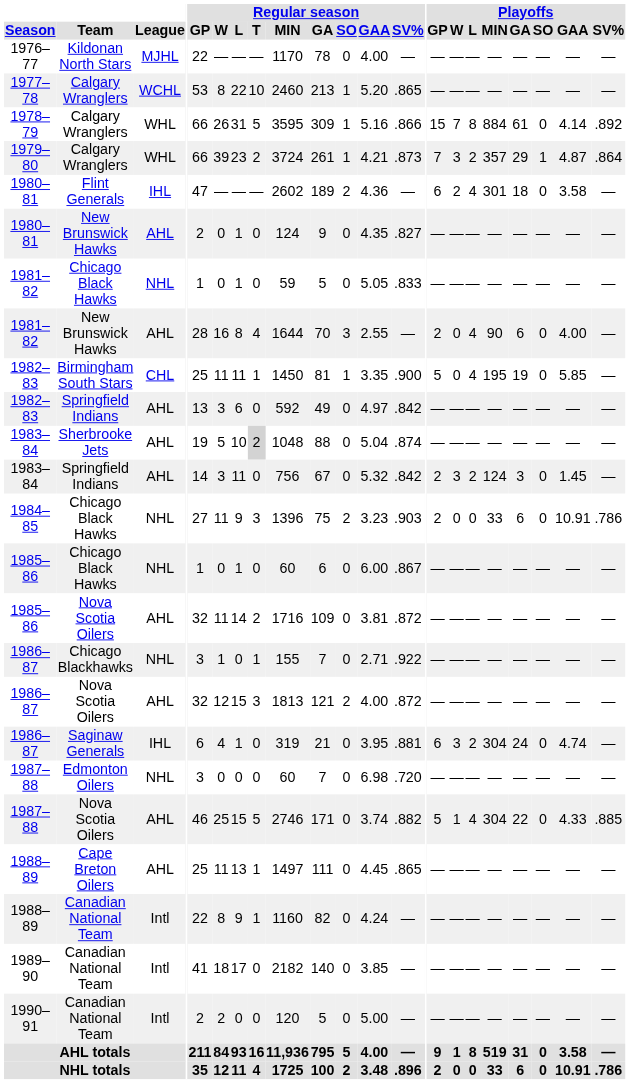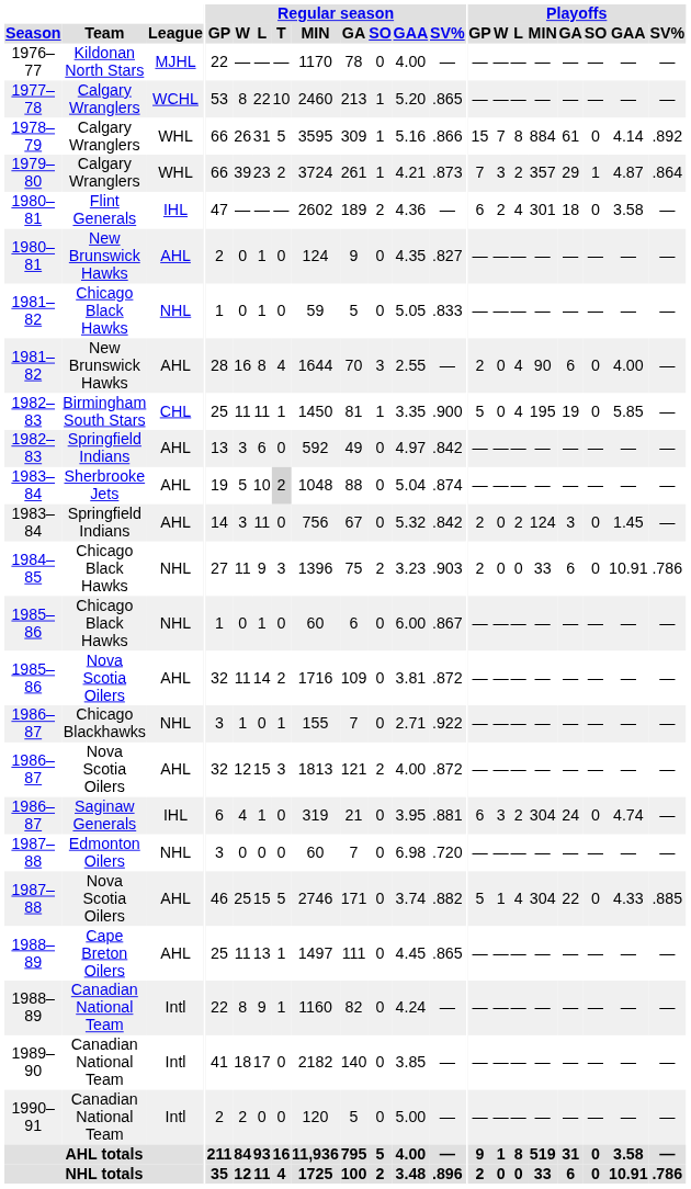 <table border="0" cellpadding="1" cellspacing="0" style="width:90%; text-align:center;">
 <tr bgcolor="#e0e0e0">
 <th colspan="3" bgcolor="#ffffff"></th>
 <th rowspan="99" bgcolor="#ffffff"></th>
 <th colspan="9" bgcolor="#e0e0e0"><a href='#'>Regular season</a></th>
 <th rowspan="99" bgcolor="#ffffff"></th>
 <th colspan="8" bgcolor="#e0e0e0"><a href='#'>Playoffs</a></th>
 </tr>
 <tr bgcolor="#e0e0e0">
 <th><a href='#'>Season</a></th>
 <th>Team</th>
 <th>League</th>
 <th>GP</th>
 <th>W</th>
 <th>L</th>
 <th>T</th>
 <th>MIN</th>
 <th>GA</th>
 <th><a href='#'>SO</a></th>
 <th><a href='#'>GAA</a></th>
 <th><a href='#'>SV%</a></th>
 <th>GP</th>
 <th>W</th>
 <th>L</th>
 <th>MIN</th>
 <th>GA</th>
 <th>SO</th>
 <th>GAA</th>
 <th>SV%</th>
 </tr>
 <tr>
 <td>1976–77</td>
 <td><a href='#'>Kildonan North Stars</a></td>
 <td><a href='#'>MJHL</a></td>
 <td>22</td>
 <td>—</td>
 <td>—</td>
 <td>—</td>
 <td>1170</td>
 <td>78</td>
 <td>0</td>
 <td>4.00</td>
 <td>—</td>
 <td>—</td>
 <td>—</td>
 <td>—</td>
 <td>—</td>
 <td>—</td>
 <td>—</td>
 <td>—</td>
 <td>—</td>
 </tr>
 <tr bgcolor="#f0f0f0">
 <td><a href='#'>1977–78</a></td>
 <td><a href='#'>Calgary Wranglers</a></td>
 <td><a href='#'>WCHL</a></td>
 <td>53</td>
 <td>8</td>
 <td>22</td>
 <td>10</td>
 <td>2460</td>
 <td>213</td>
 <td>1</td>
 <td>5.20</td>
 <td>.865</td>
 <td>—</td>
 <td>—</td>
 <td>—</td>
 <td>—</td>
 <td>—</td>
 <td>—</td>
 <td>—</td>
 <td>—</td>
 </tr>
 <tr>
 <td><a href='#'>1978–79</a></td>
 <td>Calgary Wranglers</td>
 <td>WHL</td>
 <td>66</td>
 <td>26</td>
 <td>31</td>
 <td>5</td>
 <td>3595</td>
 <td>309</td>
 <td>1</td>
 <td>5.16</td>
 <td>.866</td>
 <td>15</td>
 <td>7</td>
 <td>8</td>
 <td>884</td>
 <td>61</td>
 <td>0</td>
 <td>4.14</td>
 <td>.892</td>
 </tr>
 <tr bgcolor="#f0f0f0">
 <td><a href='#'>1979–80</a></td>
 <td>Calgary Wranglers</td>
 <td>WHL</td>
 <td>66</td>
 <td>39</td>
 <td>23</td>
 <td>2</td>
 <td>3724</td>
 <td>261</td>
 <td>1</td>
 <td>4.21</td>
 <td>.873</td>
 <td>7</td>
 <td>3</td>
 <td>2</td>
 <td>357</td>
 <td>29</td>
 <td>1</td>
 <td>4.87</td>
 <td>.864</td>
 </tr>
 <tr>
 <td><a href='#'>1980–81</a></td>
 <td><a href='#'>Flint Generals</a></td>
 <td><a href='#'>IHL</a></td>
 <td>47</td>
 <td>—</td>
 <td>—</td>
 <td>—</td>
 <td>2602</td>
 <td>189</td>
 <td>2</td>
 <td>4.36</td>
 <td>—</td>
 <td>6</td>
 <td>2</td>
 <td>4</td>
 <td>301</td>
 <td>18</td>
 <td>0</td>
 <td>3.58</td>
 <td>—</td>
 </tr>
 <tr bgcolor="#f0f0f0">
 <td><a href='#'>1980–81</a></td>
 <td><a href='#'>New Brunswick Hawks</a></td>
 <td><a href='#'>AHL</a></td>
 <td>2</td>
 <td>0</td>
 <td>1</td>
 <td>0</td>
 <td>124</td>
 <td>9</td>
 <td>0</td>
 <td>4.35</td>
 <td>.827</td>
 <td>—</td>
 <td>—</td>
 <td>—</td>
 <td>—</td>
 <td>—</td>
 <td>—</td>
 <td>—</td>
 <td>—</td>
 </tr>
 <tr>
 <td><a href='#'>1981–82</a></td>
 <td><a href='#'>Chicago Black Hawks</a></td>
 <td><a href='#'>NHL</a></td>
 <td>1</td>
 <td>0</td>
 <td>1</td>
 <td>0</td>
 <td>59</td>
 <td>5</td>
 <td>0</td>
 <td>5.05</td>
 <td>.833</td>
 <td>—</td>
 <td>—</td>
 <td>—</td>
 <td>—</td>
 <td>—</td>
 <td>—</td>
 <td>—</td>
 <td>—</td>
 </tr>
 <tr bgcolor="#f0f0f0">
 <td><a href='#'>1981–82</a></td>
 <td>New Brunswick Hawks</td>
 <td>AHL</td>
 <td>28</td>
 <td>16</td>
 <td>8</td>
 <td>4</td>
 <td>1644</td>
 <td>70</td>
 <td>3</td>
 <td>2.55</td>
 <td>—</td>
 <td>2</td>
 <td>0</td>
 <td>4</td>
 <td>90</td>
 <td>6</td>
 <td>0</td>
 <td>4.00</td>
 <td>—</td>
 </tr>
 <tr>
 <td><a href='#'>1982–83</a></td>
 <td><a href='#'>Birmingham South Stars</a></td>
 <td><a href='#'>CHL</a></td>
 <td>25</td>
 <td>11</td>
 <td>11</td>
 <td>1</td>
 <td>1450</td>
 <td>81</td>
 <td>1</td>
 <td>3.35</td>
 <td>.900</td>
 <td>5</td>
 <td>0</td>
 <td>4</td>
 <td>195</td>
 <td>19</td>
 <td>0</td>
 <td>5.85</td>
 <td>—</td>
 </tr>
 <tr bgcolor="#f0f0f0">
 <td><a href='#'>1982–83</a></td>
 <td><a href='#'>Springfield Indians</a></td>
 <td>AHL</td>
 <td>13</td>
 <td>3</td>
 <td>6</td>
 <td>0</td>
 <td>592</td>
 <td>49</td>
 <td>0</td>
 <td>4.97</td>
 <td>.842</td>
 <td>—</td>
 <td>—</td>
 <td>—</td>
 <td>—</td>
 <td>—</td>
 <td>—</td>
 <td>—</td>
 <td>—</td>
 </tr>
 <tr>
 <td><a href='#'>1983–84</a></td>
 <td><a href='#'>Sherbrooke Jets</a></td>
 <td>AHL</td>
 <td>19</td>
 <td>5</td>
 <td>10</td>
 <td style="background: lightgrey;">2</td>
 <td>1048</td>
 <td>88</td>
 <td>0</td>
 <td>5.04</td>
 <td>.874</td>
 <td>—</td>
 <td>—</td>
 <td>—</td>
 <td>—</td>
 <td>—</td>
 <td>—</td>
 <td>—</td>
 <td>—</td>
 </tr>
 <tr bgcolor="#f0f0f0">
 <td>1983–84</td>
 <td>Springfield Indians</td>
 <td>AHL</td>
 <td>14</td>
 <td>3</td>
 <td>11</td>
 <td>0</td>
 <td>756</td>
 <td>67</td>
 <td>0</td>
 <td>5.32</td>
 <td>.842</td>
 <td>2</td>
-<td>3</td>
+<td>0</td>
 <td>2</td>
 <td>124</td>
 <td>3</td>
 <td>0</td>
 <td>1.45</td>
 <td>—</td>
 </tr>
 <tr>
 <td><a href='#'>1984–85</a></td>
 <td>Chicago Black Hawks</td>
 <td>NHL</td>
 <td>27</td>
 <td>11</td>
 <td>9</td>
 <td>3</td>
 <td>1396</td>
 <td>75</td>
 <td>2</td>
 <td>3.23</td>
 <td>.903</td>
 <td>2</td>
 <td>0</td>
 <td>0</td>
 <td>33</td>
 <td>6</td>
 <td>0</td>
 <td>10.91</td>
 <td>.786</td>
 </tr>
 <tr bgcolor="#f0f0f0">
 <td><a href='#'>1985–86</a></td>
 <td>Chicago Black Hawks</td>
 <td>NHL</td>
 <td>1</td>
 <td>0</td>
 <td>1</td>
 <td>0</td>
 <td>60</td>
 <td>6</td>
 <td>0</td>
 <td>6.00</td>
 <td>.867</td>
 <td>—</td>
 <td>—</td>
 <td>—</td>
 <td>—</td>
 <td>—</td>
 <td>—</td>
 <td>—</td>
 <td>—</td>
 </tr>
 <tr>
 <td><a href='#'>1985–86</a></td>
 <td><a href='#'>Nova Scotia Oilers</a></td>
 <td>AHL</td>
 <td>32</td>
 <td>11</td>
 <td>14</td>
 <td>2</td>
 <td>1716</td>
 <td>109</td>
 <td>0</td>
 <td>3.81</td>
 <td>.872</td>
 <td>—</td>
 <td>—</td>
 <td>—</td>
 <td>—</td>
 <td>—</td>
 <td>—</td>
 <td>—</td>
 <td>—</td>
 </tr>
 <tr bgcolor="#f0f0f0">
 <td><a href='#'>1986–87</a></td>
 <td>Chicago Blackhawks</td>
 <td>NHL</td>
 <td>3</td>
 <td>1</td>
 <td>0</td>
 <td>1</td>
 <td>155</td>
 <td>7</td>
 <td>0</td>
 <td>2.71</td>
 <td>.922</td>
 <td>—</td>
 <td>—</td>
 <td>—</td>
 <td>—</td>
 <td>—</td>
 <td>—</td>
 <td>—</td>
 <td>—</td>
 </tr>
 <tr>
 <td><a href='#'>1986–87</a></td>
 <td>Nova Scotia Oilers</td>
 <td>AHL</td>
 <td>32</td>
 <td>12</td>
 <td>15</td>
 <td>3</td>
 <td>1813</td>
 <td>121</td>
 <td>2</td>
 <td>4.00</td>
 <td>.872</td>
 <td>—</td>
 <td>—</td>
 <td>—</td>
 <td>—</td>
 <td>—</td>
 <td>—</td>
 <td>—</td>
 <td>—</td>
 </tr>
 <tr bgcolor="#f0f0f0">
 <td><a href='#'>1986–87</a></td>
 <td><a href='#'>Saginaw Generals</a></td>
 <td>IHL</td>
 <td>6</td>
 <td>4</td>
 <td>1</td>
 <td>0</td>
 <td>319</td>
 <td>21</td>
 <td>0</td>
 <td>3.95</td>
 <td>.881</td>
 <td>6</td>
 <td>3</td>
 <td>2</td>
 <td>304</td>
 <td>24</td>
 <td>0</td>
 <td>4.74</td>
 <td>—</td>
 </tr>
 <tr>
 <td><a href='#'>1987–88</a></td>
 <td><a href='#'>Edmonton Oilers</a></td>
 <td>NHL</td>
 <td>3</td>
 <td>0</td>
 <td>0</td>
 <td>0</td>
 <td>60</td>
 <td>7</td>
 <td>0</td>
 <td>6.98</td>
 <td>.720</td>
 <td>—</td>
 <td>—</td>
 <td>—</td>
 <td>—</td>
 <td>—</td>
 <td>—</td>
 <td>—</td>
 <td>—</td>
 </tr>
 <tr bgcolor="#f0f0f0">
 <td><a href='#'>1987–88</a></td>
 <td>Nova Scotia Oilers</td>
 <td>AHL</td>
 <td>46</td>
 <td>25</td>
 <td>15</td>
 <td>5</td>
 <td>2746</td>
 <td>171</td>
 <td>0</td>
 <td>3.74</td>
 <td>.882</td>
 <td>5</td>
 <td>1</td>
 <td>4</td>
 <td>304</td>
 <td>22</td>
 <td>0</td>
 <td>4.33</td>
 <td>.885</td>
 </tr>
 <tr>
 <td><a href='#'>1988–89</a></td>
 <td><a href='#'>Cape Breton Oilers</a></td>
 <td>AHL</td>
 <td>25</td>
 <td>11</td>
 <td>13</td>
 <td>1</td>
 <td>1497</td>
 <td>111</td>
 <td>0</td>
 <td>4.45</td>
 <td>.865</td>
 <td>—</td>
 <td>—</td>
 <td>—</td>
 <td>—</td>
 <td>—</td>
 <td>—</td>
 <td>—</td>
 <td>—</td>
 </tr>
 <tr bgcolor="#f0f0f0">
 <td>1988–89</td>
 <td><a href='#'>Canadian National Team</a></td>
 <td>Intl</td>
 <td>22</td>
 <td>8</td>
 <td>9</td>
 <td>1</td>
 <td>1160</td>
 <td>82</td>
 <td>0</td>
 <td>4.24</td>
 <td>—</td>
 <td>—</td>
 <td>—</td>
 <td>—</td>
 <td>—</td>
 <td>—</td>
 <td>—</td>
 <td>—</td>
 <td>—</td>
 </tr>
 <tr>
 <td>1989–90</td>
 <td>Canadian National Team</td>
 <td>Intl</td>
 <td>41</td>
 <td>18</td>
 <td>17</td>
 <td>0</td>
 <td>2182</td>
 <td>140</td>
 <td>0</td>
 <td>3.85</td>
 <td>—</td>
 <td>—</td>
 <td>—</td>
 <td>—</td>
 <td>—</td>
 <td>—</td>
 <td>—</td>
 <td>—</td>
 <td>—</td>
 </tr>
 <tr bgcolor="#f0f0f0">
 <td>1990–91</td>
 <td>Canadian National Team</td>
 <td>Intl</td>
 <td>2</td>
 <td>2</td>
 <td>0</td>
 <td>0</td>
 <td>120</td>
 <td>5</td>
 <td>0</td>
 <td>5.00</td>
 <td>—</td>
 <td>—</td>
 <td>—</td>
 <td>—</td>
 <td>—</td>
 <td>—</td>
 <td>—</td>
 <td>—</td>
 <td>—</td>
 </tr>
 <tr bgcolor="#e0e0e0">
 <th colspan=3>AHL totals</th>
 <th>211</th>
 <th>84</th>
 <th>93</th>
 <th>16</th>
 <th>11,936</th>
 <th>795</th>
 <th>5</th>
 <th>4.00</th>
 <th>—</th>
 <th>9</th>
 <th>1</th>
 <th>8</th>
 <th>519</th>
 <th>31</th>
 <th>0</th>
 <th>3.58</th>
 <th>—</th>
 </tr>
 <tr bgcolor="#e0e0e0">
 <th colspan=3>NHL totals</th>
 <th>35</th>
 <th>12</th>
 <th>11</th>
 <th>4</th>
 <th>1725</th>
 <th>100</th>
 <th>2</th>
 <th>3.48</th>
 <th>.896</th>
 <th>2</th>
 <th>0</th>
 <th>0</th>
 <th>33</th>
 <th>6</th>
 <th>0</th>
 <th>10.91</th>
 <th>.786</th>
 </tr>
 </table>
